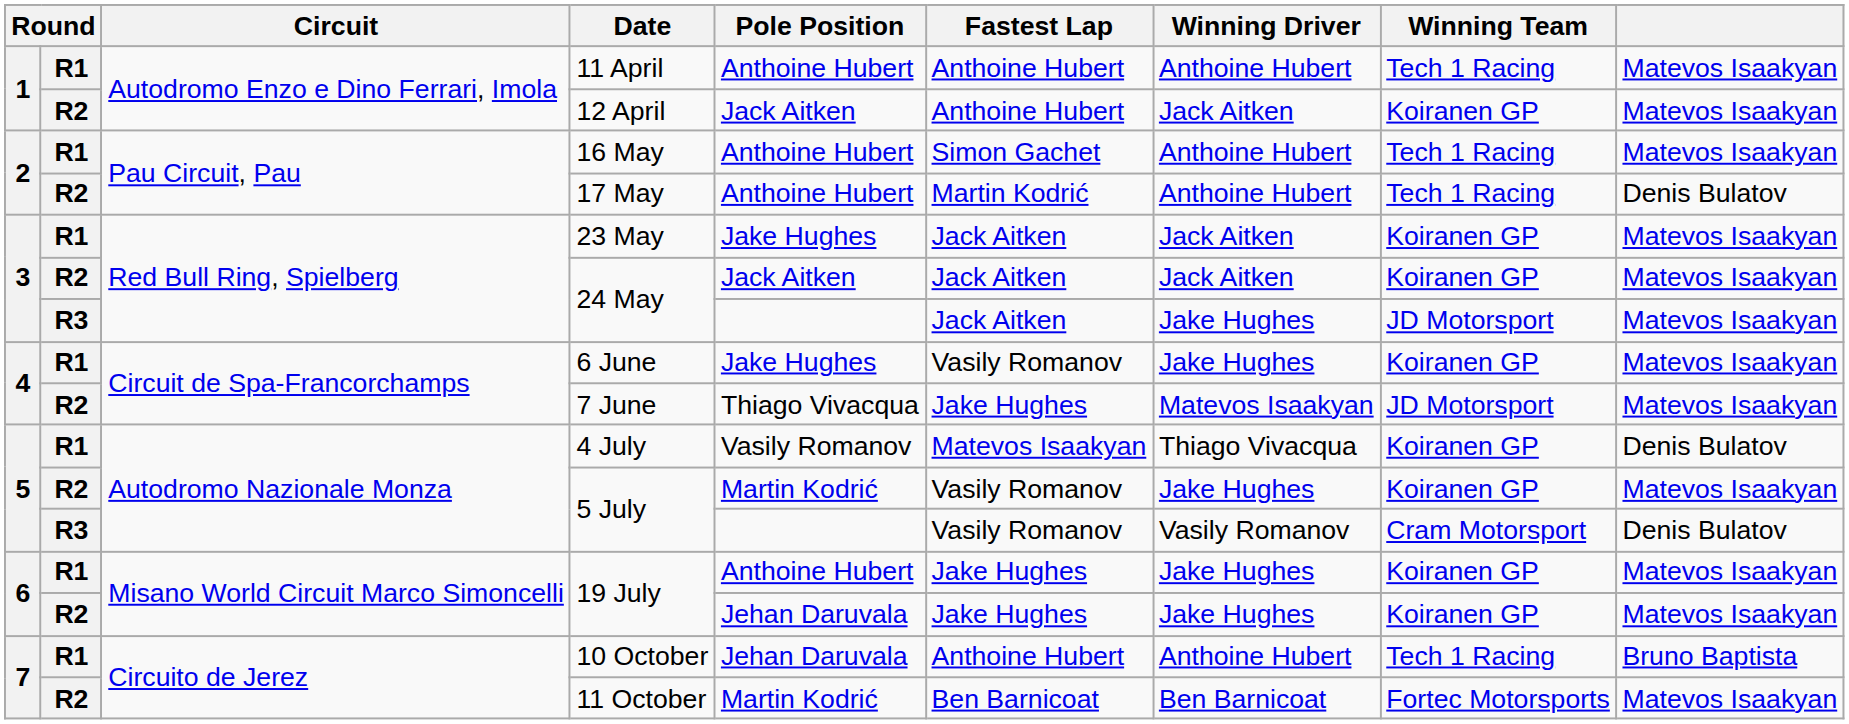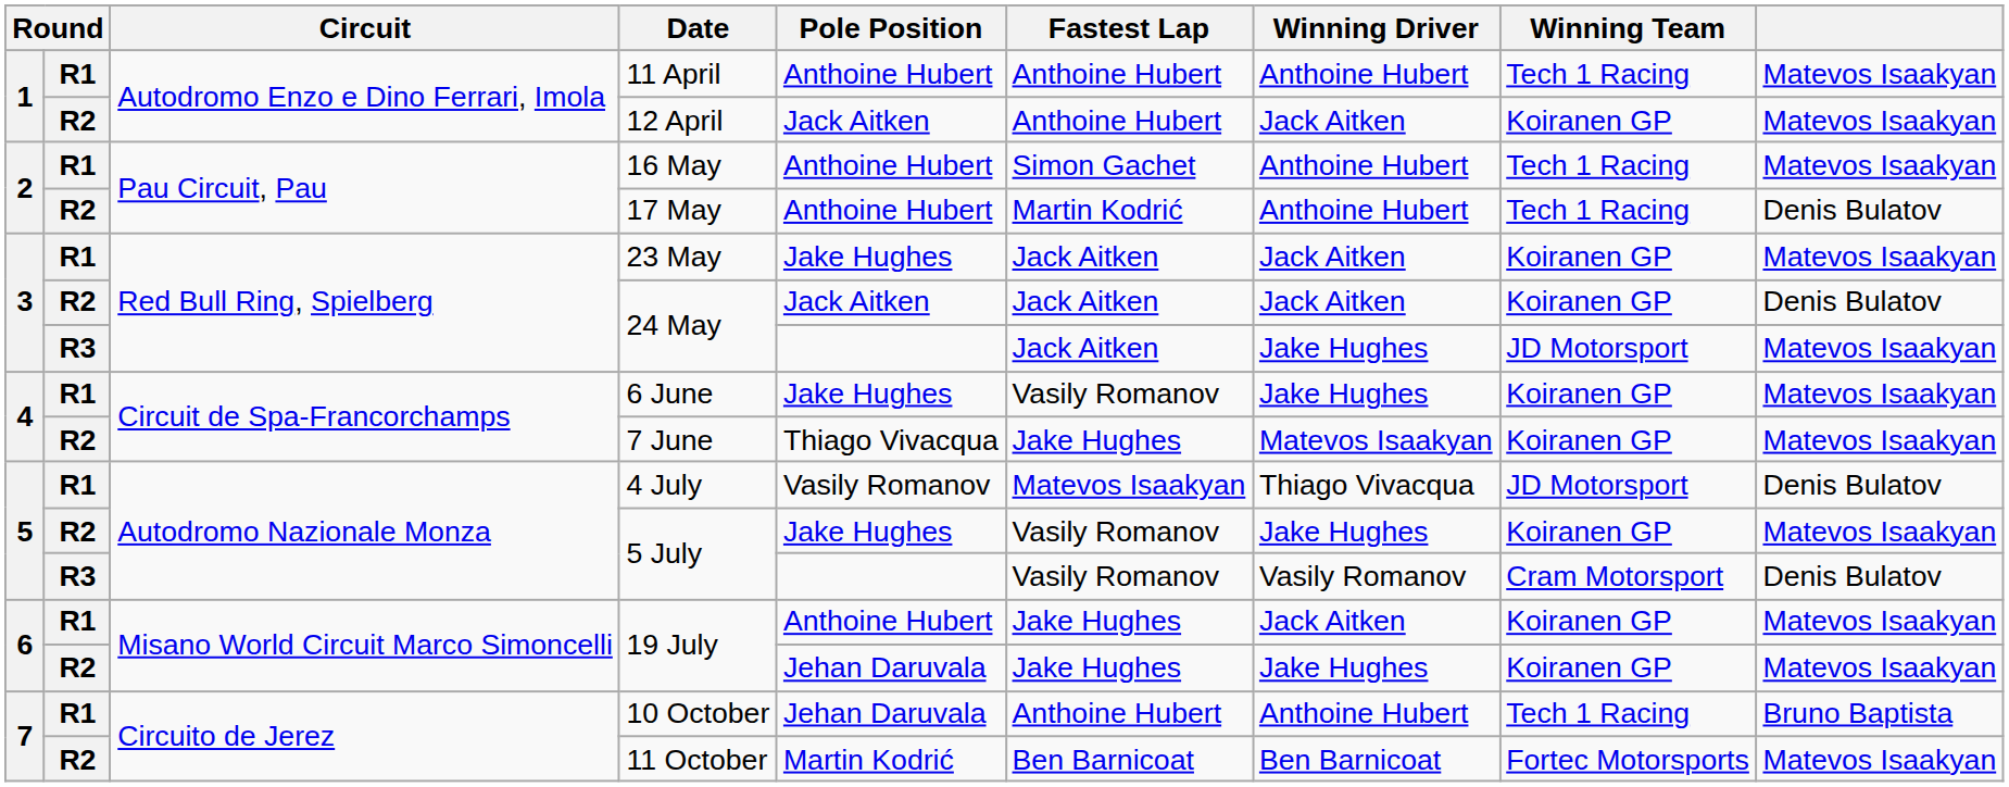 <table class="wikitable" style="font-size: 85%">
 <tr>
 <th colspan=2>Round</th>
 <th>Circuit</th>
 <th>Date</th>
 <th>Pole Position</th>
 <th>Fastest Lap</th>
 <th>Winning Driver</th>
 <th>Winning Team</th>
 <th></th>
 </tr>
 <tr>
 <th rowspan=2>1</th>
 <th>R1</th>
 <td rowspan=2> <a href='#'>Autodromo Enzo e Dino Ferrari</a>, <a href='#'>Imola</a></td>
 <td>11 April</td>
 <td> <a href='#'>Anthoine Hubert</a></td>
 <td> <a href='#'>Anthoine Hubert</a></td>
 <td> <a href='#'>Anthoine Hubert</a></td>
 <td> <a href='#'>Tech 1 Racing</a></td>
 <td> <a href='#'>Matevos Isaakyan</a></td>
 </tr>
 <tr>
 <th>R2</th>
 <td>12 April</td>
 <td> <a href='#'>Jack Aitken</a></td>
 <td> <a href='#'>Anthoine Hubert</a></td>
 <td> <a href='#'>Jack Aitken</a></td>
 <td> <a href='#'>Koiranen GP</a></td>
 <td> <a href='#'>Matevos Isaakyan</a></td>
 </tr>
 <tr>
 <th rowspan=2>2</th>
 <th>R1</th>
 <td rowspan=2> <a href='#'>Pau Circuit</a>, <a href='#'>Pau</a></td>
 <td>16 May</td>
 <td> <a href='#'>Anthoine Hubert</a></td>
 <td> <a href='#'>Simon Gachet</a></td>
 <td> <a href='#'>Anthoine Hubert</a></td>
 <td> <a href='#'>Tech 1 Racing</a></td>
 <td> <a href='#'>Matevos Isaakyan</a></td>
 </tr>
 <tr>
 <th>R2</th>
 <td>17 May</td>
 <td> <a href='#'>Anthoine Hubert</a></td>
 <td> <a href='#'>Martin Kodrić</a></td>
 <td> <a href='#'>Anthoine Hubert</a></td>
 <td> <a href='#'>Tech 1 Racing</a></td>
 <td> Denis Bulatov</td>
 </tr>
 <tr>
 <th rowspan=3>3</th>
 <th>R1</th>
 <td rowspan=3> <a href='#'>Red Bull Ring</a>, <a href='#'>Spielberg</a></td>
 <td>23 May</td>
 <td> <a href='#'>Jake Hughes</a></td>
 <td> <a href='#'>Jack Aitken</a></td>
 <td> <a href='#'>Jack Aitken</a></td>
 <td> <a href='#'>Koiranen GP</a></td>
 <td> <a href='#'>Matevos Isaakyan</a></td>
 </tr>
 <tr>
 <th>R2</th>
 <td rowspan=2>24 May</td>
 <td> <a href='#'>Jack Aitken</a></td>
 <td> <a href='#'>Jack Aitken</a></td>
 <td> <a href='#'>Jack Aitken</a></td>
 <td> <a href='#'>Koiranen GP</a></td>
-<td> <a href='#'>Matevos Isaakyan</a></td>
+<td> Denis Bulatov</td>
 </tr>
 <tr>
 <th>R3</th>
 <td></td>
 <td> <a href='#'>Jack Aitken</a></td>
 <td> <a href='#'>Jake Hughes</a></td>
 <td> <a href='#'>JD Motorsport</a></td>
 <td> <a href='#'>Matevos Isaakyan</a></td>
 </tr>
 <tr>
 <th rowspan=2>4</th>
 <th>R1</th>
 <td rowspan=2> <a href='#'>Circuit de Spa-Francorchamps</a></td>
 <td>6 June</td>
 <td> <a href='#'>Jake Hughes</a></td>
 <td> Vasily Romanov</td>
 <td> <a href='#'>Jake Hughes</a></td>
 <td> <a href='#'>Koiranen GP</a></td>
 <td> <a href='#'>Matevos Isaakyan</a></td>
 </tr>
 <tr>
 <th>R2</th>
 <td>7 June</td>
 <td nowrap> Thiago Vivacqua</td>
 <td> <a href='#'>Jake Hughes</a></td>
 <td nowrap> <a href='#'>Matevos Isaakyan</a></td>
-<td> <a href='#'>JD Motorsport</a></td>
+<td> <a href='#'>Koiranen GP</a></td>
 <td> <a href='#'>Matevos Isaakyan</a></td>
 </tr>
 <tr>
 <th rowspan=3>5</th>
 <th>R1</th>
 <td rowspan=3> <a href='#'>Autodromo Nazionale Monza</a></td>
 <td>4 July</td>
 <td> Vasily Romanov</td>
 <td nowrap> <a href='#'>Matevos Isaakyan</a></td>
 <td> Thiago Vivacqua</td>
-<td> <a href='#'>Koiranen GP</a></td>
+<td> <a href='#'>JD Motorsport</a></td>
 <td> Denis Bulatov</td>
 </tr>
 <tr>
 <th>R2</th>
 <td rowspan=2>5 July</td>
-<td> <a href='#'>Martin Kodrić</a></td>
+<td> <a href='#'>Jake Hughes</a></td>
 <td> Vasily Romanov</td>
 <td> <a href='#'>Jake Hughes</a></td>
 <td> <a href='#'>Koiranen GP</a></td>
 <td> <a href='#'>Matevos Isaakyan</a></td>
 </tr>
 <tr>
 <th>R3</th>
 <td></td>
 <td> Vasily Romanov</td>
 <td> Vasily Romanov</td>
 <td> <a href='#'>Cram Motorsport</a></td>
 <td> Denis Bulatov</td>
 </tr>
 <tr>
 <th rowspan=2>6</th>
 <th>R1</th>
 <td rowspan=2 nowrap> <a href='#'>Misano World Circuit Marco Simoncelli</a></td>
 <td rowspan=2>19 July</td>
 <td nowrap> <a href='#'>Anthoine Hubert</a></td>
 <td> <a href='#'>Jake Hughes</a></td>
-<td> <a href='#'>Jake Hughes</a></td>
+<td> <a href='#'>Jack Aitken</a></td>
 <td> <a href='#'>Koiranen GP</a></td>
 <td> <a href='#'>Matevos Isaakyan</a></td>
 </tr>
 <tr>
 <th>R2</th>
 <td> <a href='#'>Jehan Daruvala</a></td>
 <td> <a href='#'>Jake Hughes</a></td>
 <td> <a href='#'>Jake Hughes</a></td>
 <td> <a href='#'>Koiranen GP</a></td>
 <td> <a href='#'>Matevos Isaakyan</a></td>
 </tr>
 <tr>
 <th rowspan=2>7</th>
 <th>R1</th>
 <td rowspan=2> <a href='#'>Circuito de Jerez</a></td>
 <td nowrap>10 October</td>
 <td> <a href='#'>Jehan Daruvala</a></td>
 <td nowrap> <a href='#'>Anthoine Hubert</a></td>
 <td nowrap> <a href='#'>Anthoine Hubert</a></td>
 <td> <a href='#'>Tech 1 Racing</a></td>
 <td> <a href='#'>Bruno Baptista</a></td>
 </tr>
 <tr>
 <th>R2</th>
 <td>11 October</td>
 <td> <a href='#'>Martin Kodrić</a></td>
 <td> <a href='#'>Ben Barnicoat</a></td>
 <td> <a href='#'>Ben Barnicoat</a></td>
 <td nowrap> <a href='#'>Fortec Motorsports</a></td>
 <td nowrap> <a href='#'>Matevos Isaakyan</a></td>
 </tr>
 </table>
